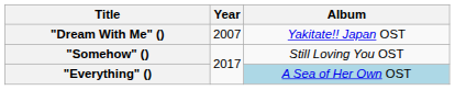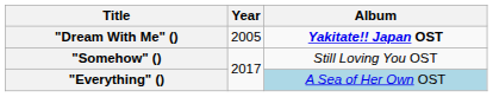 <table class="wikitable plainrowheaders" style="text-align:center;">
 <tr>
 <th style="width:16em;">Title</th>
 <th>Year</th>
 <th style="width:16em;">Album</th>
 </tr>
 <tr>
 <th scope="row">"Dream With Me" ()</th>
-<td>2007</td>
-<td><em><a href='#'>Yakitate!! Japan</a></em> OST</td>
+<td>2005</td>
+<td><strong><em><a href='#'>Yakitate!! Japan</a></em> OST</strong></td>
 </tr>
 <tr>
 <th scope="row">"Somehow" ()</th>
 <td rowspan="2">2017</td>
 <td><em>Still Loving You</em> OST</td>
 </tr>
 <tr>
 <th scope="row">"Everything" ()</th>
 <td style="background: lightblue;"><em><a href='#'>A Sea of Her Own</a></em> OST</td>
 </tr>
 </table>
